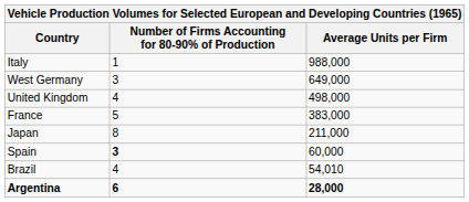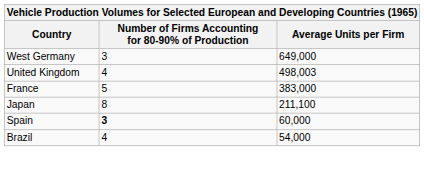 <table class="wikitable">
 <tr>
 <th colspan="3">Vehicle Production Volumes for Selected European and Developing Countries (1965)</th>
 </tr>
 <tr>
 <th>Country</th>
 <th>Number of Firms Accounting<br>for 80-90% of Production</th>
 <th>Average Units per Firm</th>
 </tr>
 <tr>
-<td>Italy</td>
-<td>1</td>
-<td>988,000</td>
-</tr>
-<tr>
 <td>West Germany</td>
 <td>3</td>
 <td>649,000</td>
 </tr>
 <tr>
 <td>United Kingdom</td>
 <td>4</td>
-<td>498,000</td>
+<td>498,003</td>
 </tr>
 <tr>
 <td>France</td>
 <td>5</td>
 <td>383,000</td>
 </tr>
 <tr>
 <td>Japan</td>
 <td>8</td>
-<td>211,000</td>
+<td>211,100</td>
 </tr>
 <tr>
 <td>Spain</td>
 <td><strong>3</strong></td>
 <td>60,000</td>
 </tr>
 <tr>
 <td>Brazil</td>
 <td>4</td>
-<td>54,010</td>
-</tr>
-<tr>
-<td><strong>Argentina</strong></td>
-<td><strong>6</strong></td>
-<td><strong>28,000</strong></td>
+<td>54,000</td>
 </tr>
 </table>
